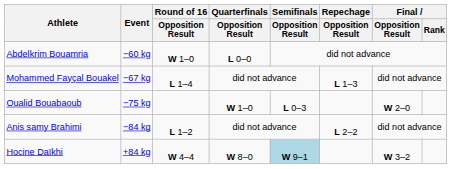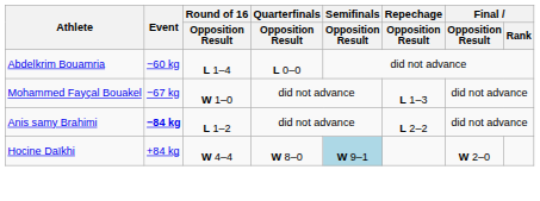 <table class="wikitable" style="font-size:90%">
 <tr>
 <th rowspan="2">Athlete</th>
 <th rowspan="2">Event</th>
 <th>Round of 16</th>
 <th>Quarterfinals</th>
 <th>Semifinals</th>
 <th>Repechage</th>
 <th colspan=2>Final / </th>
 </tr>
 <tr style="font-size:95%">
 <th>Opposition<br>Result</th>
 <th>Opposition<br>Result</th>
 <th>Opposition<br>Result</th>
 <th>Opposition<br>Result</th>
 <th>Opposition<br>Result</th>
 <th>Rank</th>
 </tr>
 <tr align=center>
 <td align=left><a href='#'>Abdelkrim Bouamria</a></td>
 <td align=left><a href='#'>−60 kg</a></td>
-<td><br><strong>W</strong> 1–0</td>
+<td><br><strong>L</strong> 1–4</td>
 <td><br><strong>L</strong> 0–0</td>
 <td colspan=4>did not advance</td>
 </tr>
 <tr align=center>
 <td align=left><a href='#'>Mohammed Fayçal Bouakel</a></td>
 <td align=left><a href='#'>−67 kg</a></td>
-<td><br><strong>L</strong> 1–4</td>
+<td><br><strong>W</strong> 1–0</td>
 <td colspan=2>did not advance</td>
 <td><br><strong>L</strong> 1–3</td>
 <td colspan=2>did not advance</td>
 </tr>
 <tr align=center>
-<td align=left><a href='#'>Oualid Bouabaoub</a></td>
-<td align=left><a href='#'>−75 kg</a></td>
-<td></td>
-<td><br><strong>W</strong> 1–0</td>
-<td><br><strong>L</strong> 0–3</td>
-<td></td>
-<td><br><strong>W</strong> 2–0</td>
-<td></td>
-</tr>
-<tr align=center>
 <td align=left><a href='#'>Anis samy Brahimi</a></td>
-<td align=left><a href='#'>−84 kg</a></td>
+<td align=left><strong><a href='#'>−84 kg</a></strong></td>
 <td><br><strong>L</strong> 1–2</td>
 <td colspan=2>did not advance</td>
 <td><br><strong>L</strong> 2–2</td>
 <td colspan=2>did not advance</td>
 </tr>
 <tr align=center>
 <td align=left><a href='#'>Hocine Daïkhi</a></td>
 <td align=left><a href='#'>+84 kg</a></td>
 <td><br><strong>W</strong> 4–4</td>
 <td><br><strong>W</strong> 8–0</td>
 <td style="background: lightblue;"><br><strong>W</strong> 9–1</td>
 <td></td>
-<td><br><strong>W</strong> 3–2</td>
+<td><br><strong>W</strong> 2–0</td>
 <td></td>
 </tr>
 </table>
